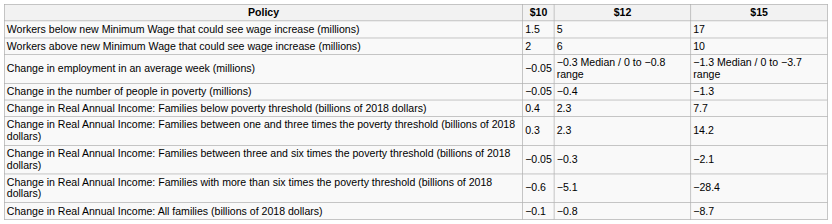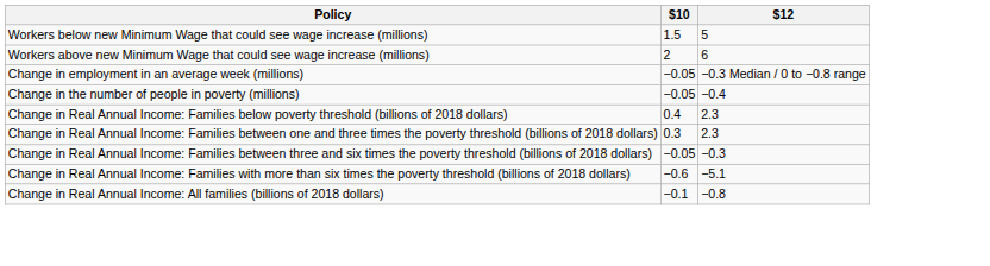 <table class="wikitable">
 <tr>
 <th>Policy</th>
 <th>$10</th>
 <th>$12</th>
-<th>$15</th>
 </tr>
 <tr>
 <td>Workers below new Minimum Wage that could see wage increase (millions)</td>
 <td>1.5</td>
 <td>5</td>
-<td>17</td>
 </tr>
 <tr>
 <td>Workers above new Minimum Wage that could see wage increase (millions)</td>
 <td>2</td>
 <td>6</td>
-<td>10</td>
 </tr>
 <tr>
 <td>Change in employment in an average week (millions)</td>
 <td>−0.05</td>
 <td>−0.3 Median / 0 to −0.8 range</td>
-<td>−1.3 Median / 0 to −3.7 range</td>
 </tr>
 <tr>
 <td>Change in the number of people in poverty (millions)</td>
 <td>−0.05</td>
 <td>−0.4</td>
-<td>−1.3</td>
 </tr>
 <tr>
 <td>Change in Real Annual Income: Families below poverty threshold (billions of 2018 dollars)</td>
 <td>0.4</td>
 <td>2.3</td>
-<td>7.7</td>
 </tr>
 <tr>
 <td>Change in Real Annual Income: Families between one and three times the poverty threshold (billions of 2018 dollars)</td>
 <td>0.3</td>
 <td>2.3</td>
-<td>14.2</td>
 </tr>
 <tr>
 <td>Change in Real Annual Income: Families between three and six times the poverty threshold (billions of 2018 dollars)</td>
 <td>−0.05</td>
 <td>−0.3</td>
-<td>−2.1</td>
 </tr>
 <tr>
 <td>Change in Real Annual Income: Families with more than six times the poverty threshold (billions of 2018 dollars)</td>
 <td>−0.6</td>
 <td>−5.1</td>
-<td>−28.4</td>
 </tr>
 <tr>
 <td>Change in Real Annual Income: All families (billions of 2018 dollars)</td>
 <td>−0.1</td>
 <td>−0.8</td>
-<td>−8.7</td>
 </tr>
 </table>
